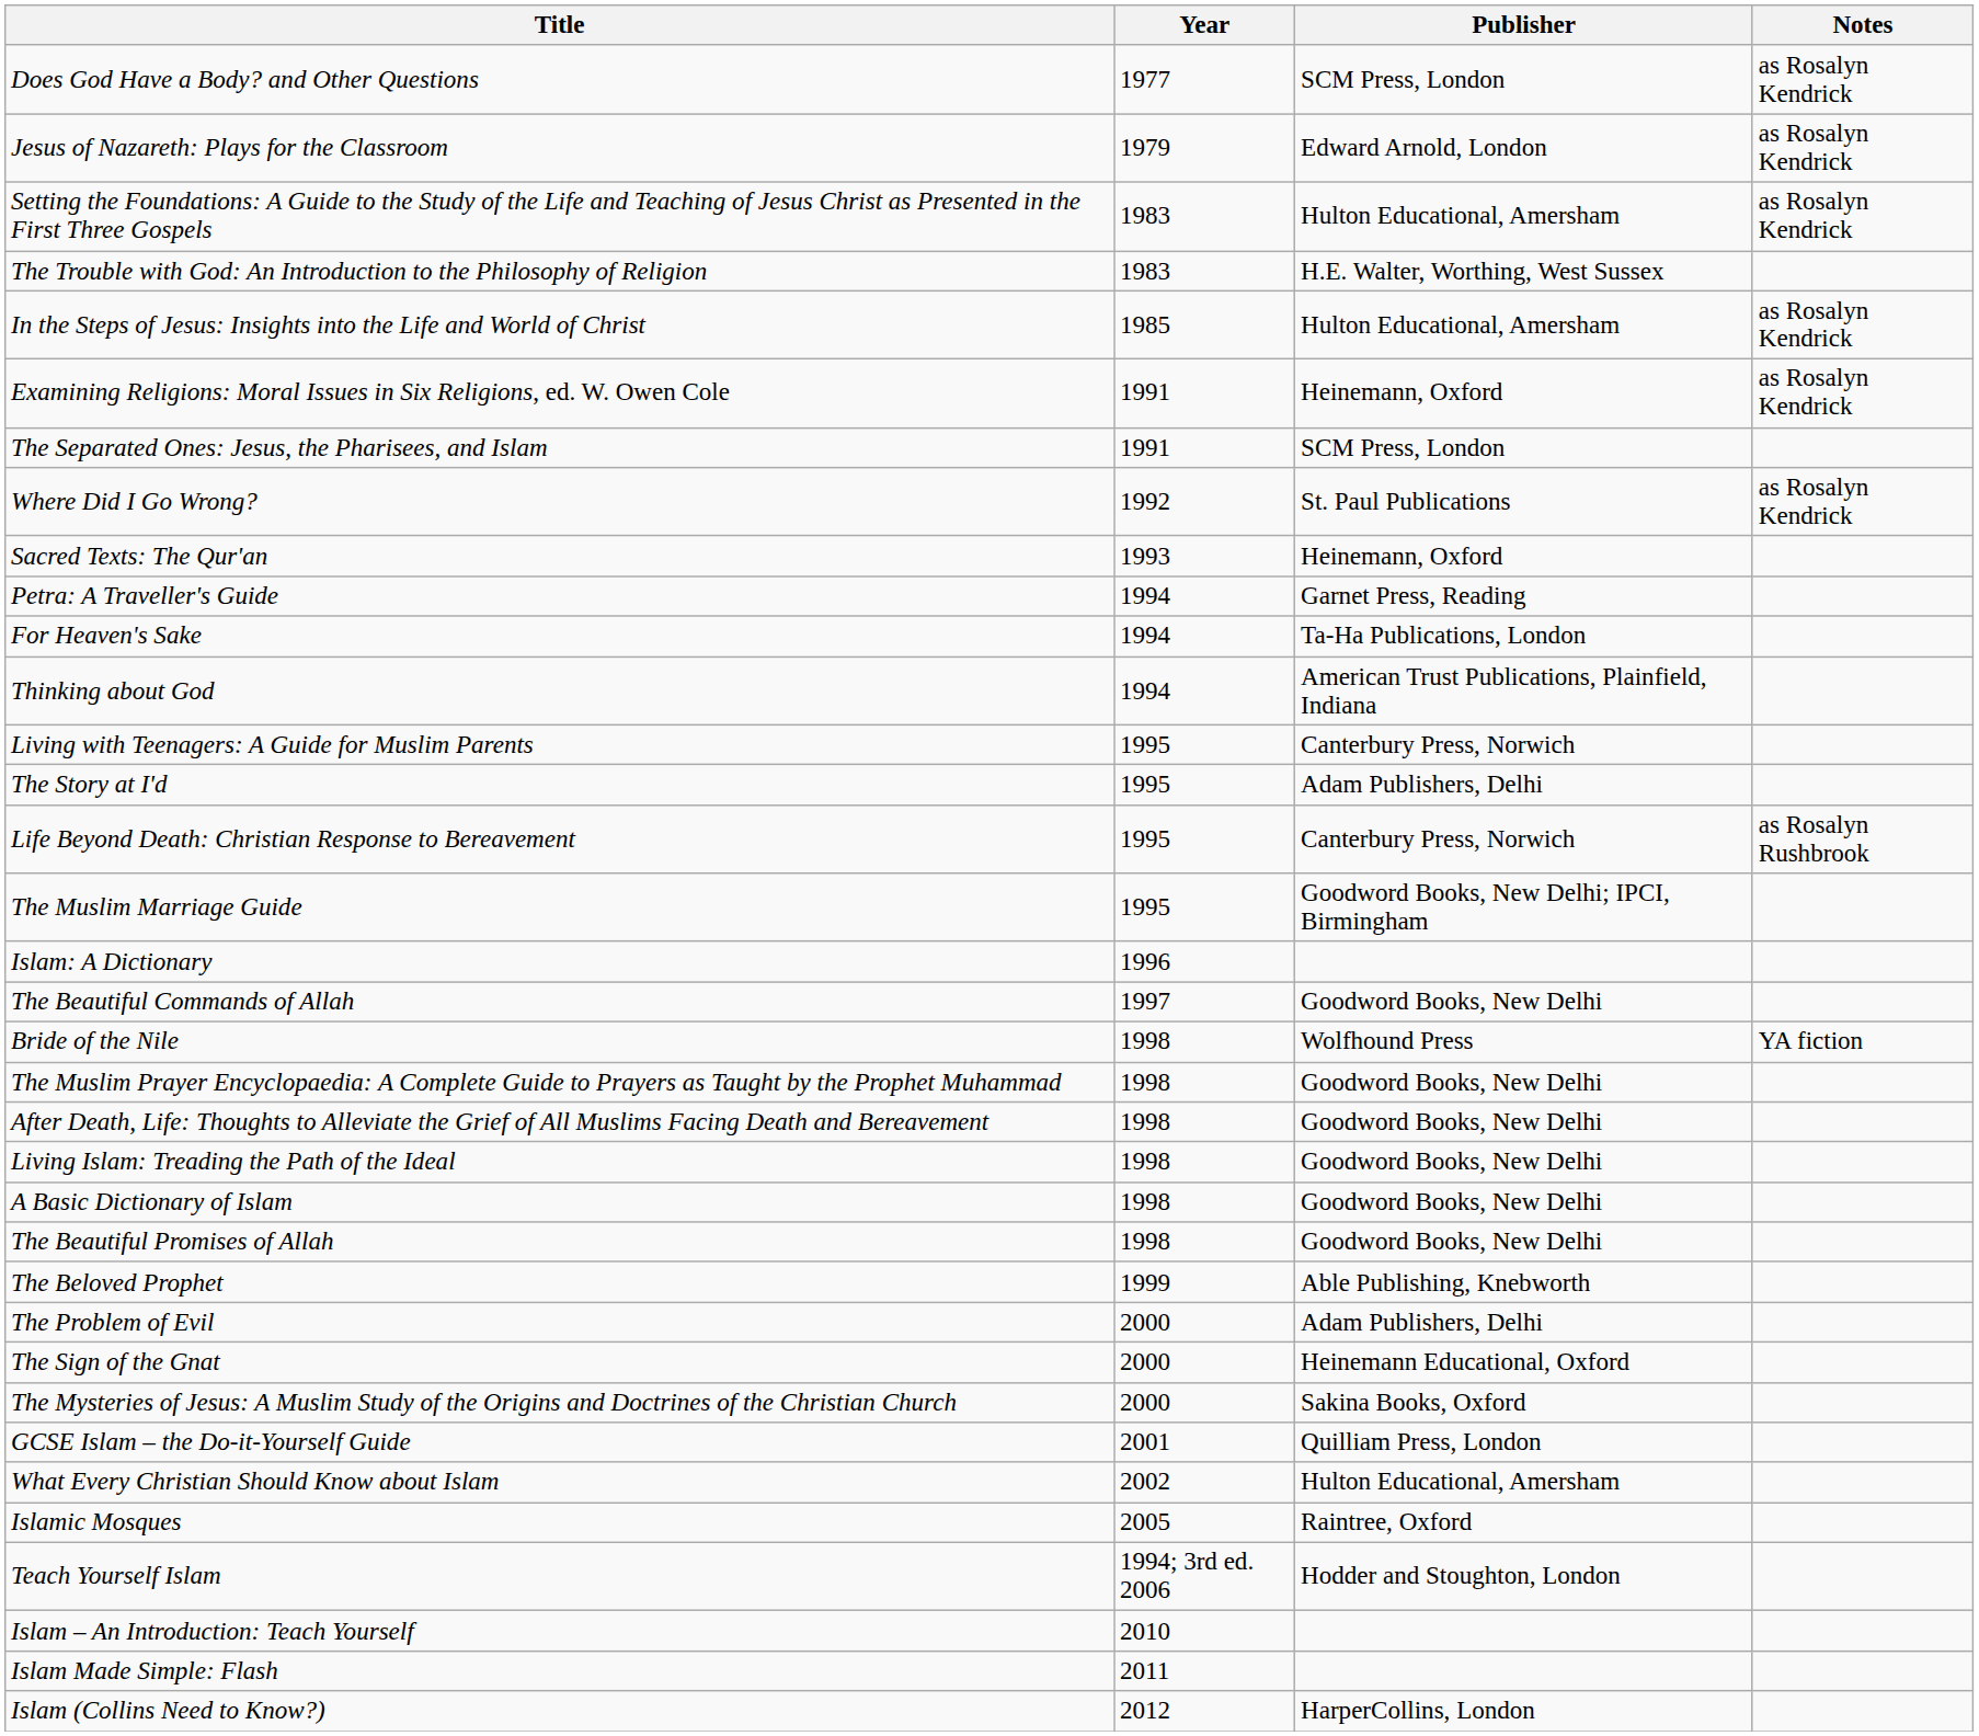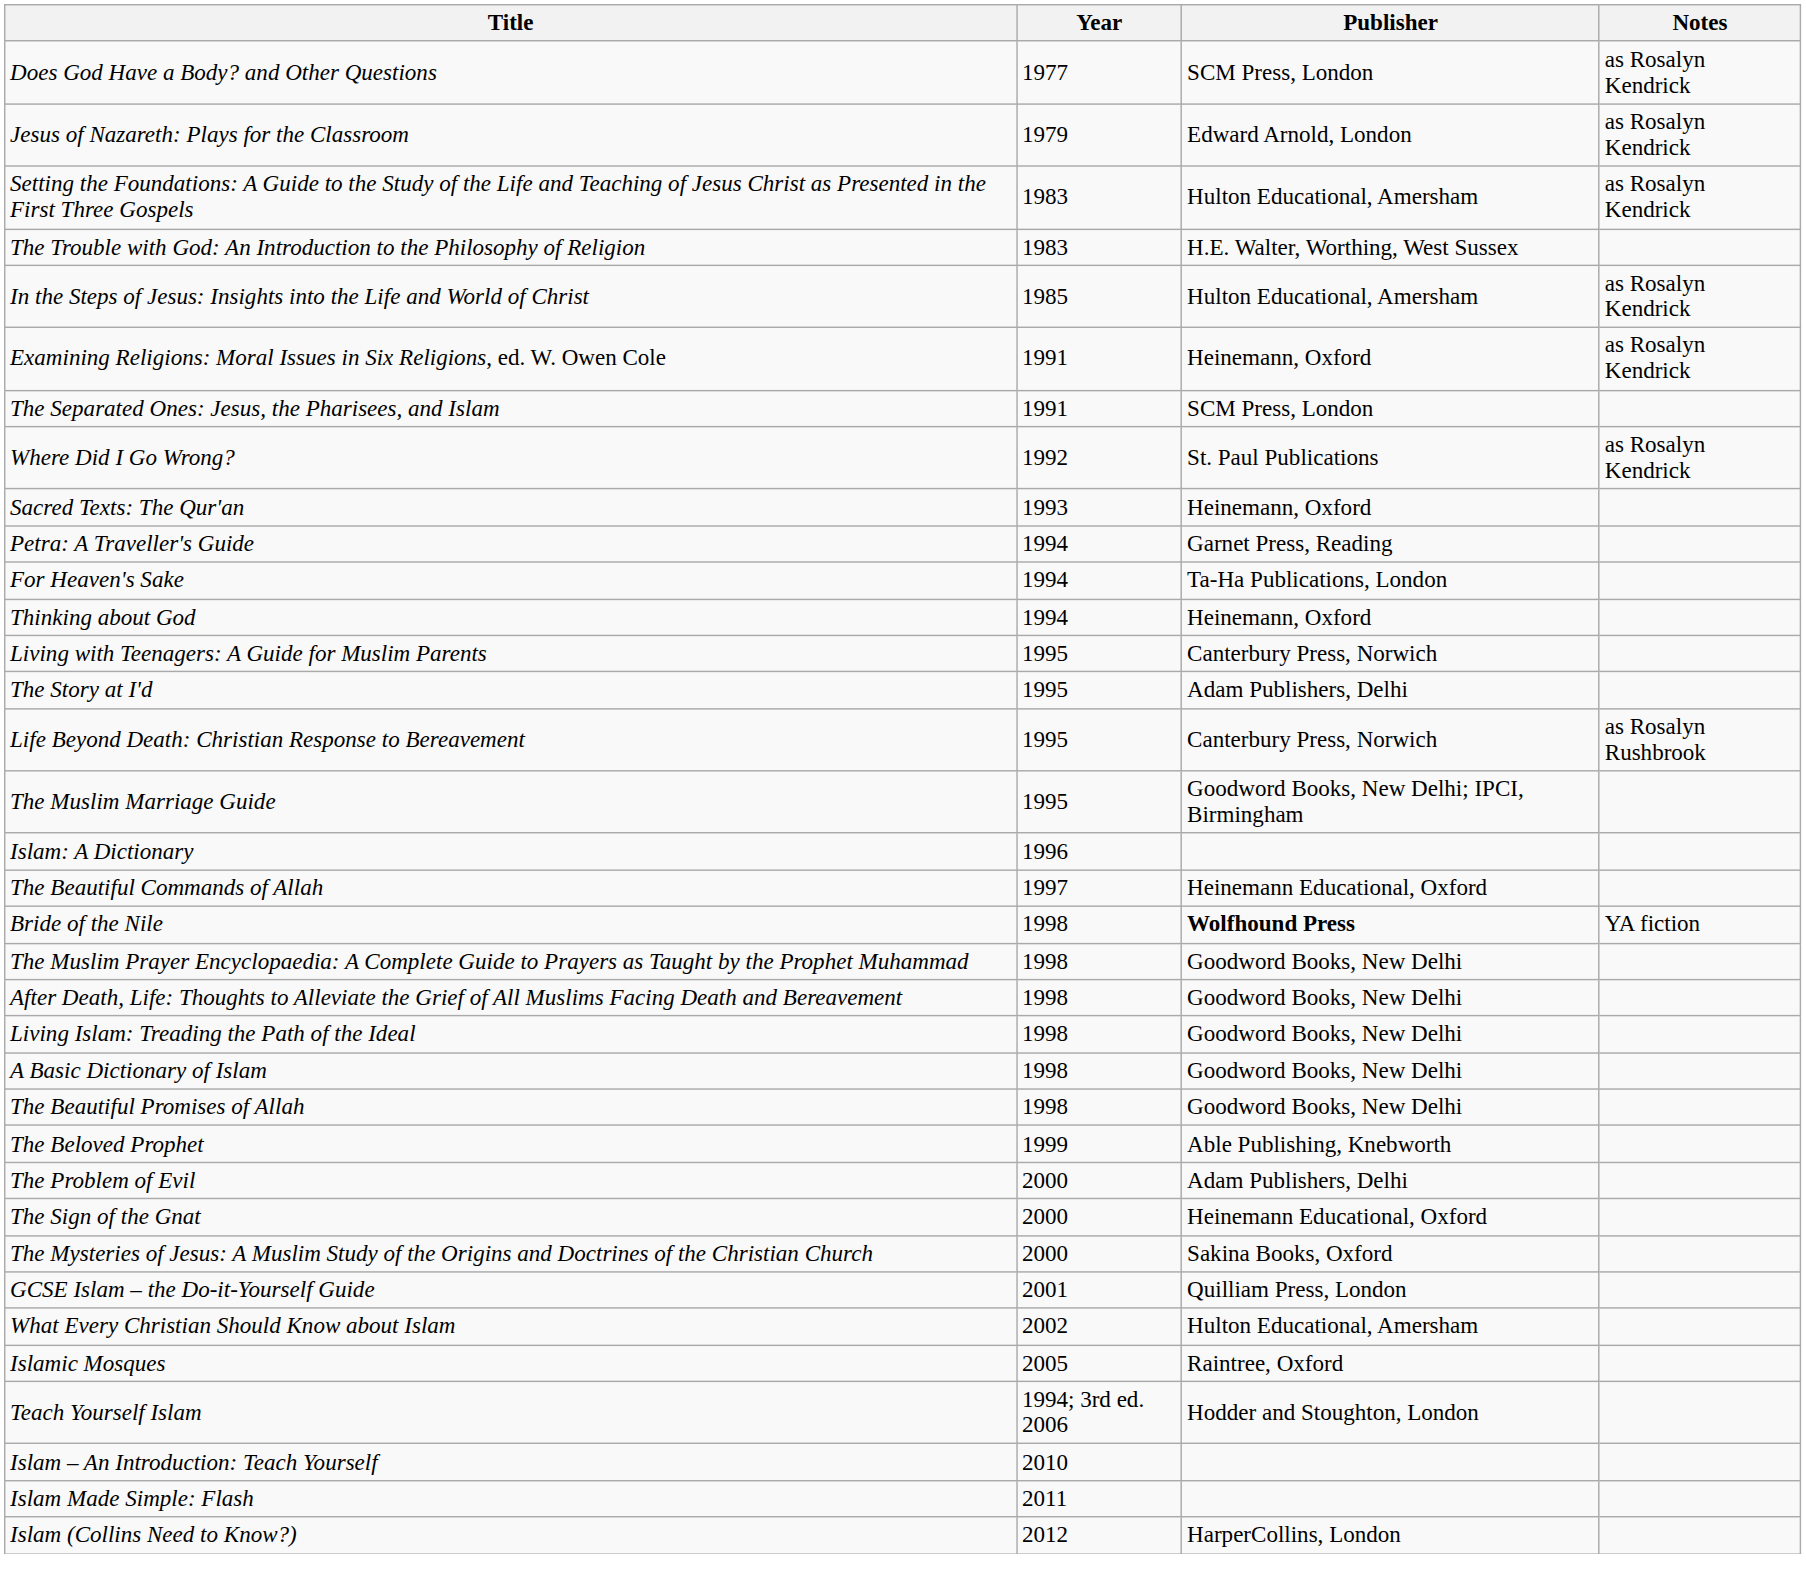 <table class="wikitable">
 <tr>
 <th>Title</th>
 <th>Year</th>
 <th>Publisher</th>
 <th>Notes</th>
 </tr>
 <tr>
 <td><em>Does God Have a Body? and Other Questions</em></td>
 <td>1977</td>
 <td>SCM Press, London</td>
 <td>as Rosalyn Kendrick</td>
 </tr>
 <tr>
 <td><em>Jesus of Nazareth: Plays for the Classroom</em></td>
 <td>1979</td>
 <td>Edward Arnold, London</td>
 <td>as Rosalyn Kendrick</td>
 </tr>
 <tr>
 <td><em>Setting the Foundations: A Guide to the Study of the Life and Teaching of Jesus Christ as Presented in the First Three Gospels</em></td>
 <td>1983</td>
 <td>Hulton Educational, Amersham</td>
 <td>as Rosalyn Kendrick</td>
 </tr>
 <tr>
 <td><em>The Trouble with God: An Introduction to the Philosophy of Religion</em></td>
 <td>1983</td>
 <td>H.E. Walter, Worthing, West Sussex</td>
 <td></td>
 </tr>
 <tr>
 <td><em>In the Steps of Jesus: Insights into the Life and World of Christ</em></td>
 <td>1985</td>
 <td>Hulton Educational, Amersham</td>
 <td>as Rosalyn Kendrick</td>
 </tr>
 <tr>
 <td><em>Examining Religions: Moral Issues in Six Religions</em>, ed. W. Owen Cole</td>
 <td>1991</td>
 <td>Heinemann, Oxford</td>
 <td>as Rosalyn Kendrick</td>
 </tr>
 <tr>
 <td><em>The Separated Ones: Jesus, the Pharisees, and Islam</em></td>
 <td>1991</td>
 <td>SCM Press, London</td>
 <td></td>
 </tr>
 <tr>
 <td><em>Where Did I Go Wrong?</em></td>
 <td>1992</td>
 <td>St. Paul Publications</td>
 <td>as Rosalyn Kendrick</td>
 </tr>
 <tr>
 <td><em>Sacred Texts: The Qur'an</em></td>
 <td>1993</td>
 <td>Heinemann, Oxford</td>
 <td></td>
 </tr>
 <tr>
 <td><em>Petra: A Traveller's Guide</em></td>
 <td>1994</td>
 <td>Garnet Press, Reading</td>
 <td></td>
 </tr>
 <tr>
 <td><em>For Heaven's Sake</em></td>
 <td>1994</td>
 <td>Ta-Ha Publications, London</td>
 <td></td>
 </tr>
 <tr>
 <td><em>Thinking about God</em></td>
 <td>1994</td>
-<td>American Trust Publications, Plainfield, Indiana</td>
+<td>Heinemann, Oxford</td>
 <td></td>
 </tr>
 <tr>
 <td><em>Living with Teenagers: A Guide for Muslim Parents</em></td>
 <td>1995</td>
 <td>Canterbury Press, Norwich</td>
 <td></td>
 </tr>
 <tr>
 <td><em>The Story at I'd</em></td>
 <td>1995</td>
 <td>Adam Publishers, Delhi</td>
 <td></td>
 </tr>
 <tr>
 <td><em>Life Beyond Death: Christian Response to Bereavement</em></td>
 <td>1995</td>
 <td>Canterbury Press, Norwich</td>
 <td>as Rosalyn Rushbrook</td>
 </tr>
 <tr>
 <td><em>The Muslim Marriage Guide</em></td>
 <td>1995</td>
 <td>Goodword Books, New Delhi; IPCI, Birmingham</td>
 <td></td>
 </tr>
 <tr>
 <td><em>Islam: A Dictionary</em></td>
 <td>1996</td>
 <td></td>
 <td></td>
 </tr>
 <tr>
 <td><em>The Beautiful Commands of Allah</em></td>
 <td>1997</td>
-<td>Goodword Books, New Delhi</td>
+<td>Heinemann Educational, Oxford</td>
 <td></td>
 </tr>
 <tr>
 <td><em>Bride of the Nile</em></td>
 <td>1998</td>
-<td>Wolfhound Press</td>
+<td><strong>Wolfhound Press</strong></td>
 <td>YA fiction</td>
 </tr>
 <tr>
 <td><em>The Muslim Prayer Encyclopaedia: A Complete Guide to Prayers as Taught by the Prophet Muhammad</em></td>
 <td>1998</td>
 <td>Goodword Books, New Delhi</td>
 <td></td>
 </tr>
 <tr>
 <td><em>After Death, Life: Thoughts to Alleviate the Grief of All Muslims Facing Death and Bereavement</em></td>
 <td>1998</td>
 <td>Goodword Books, New Delhi</td>
 <td></td>
 </tr>
 <tr>
 <td><em>Living Islam: Treading the Path of the Ideal</em></td>
 <td>1998</td>
 <td>Goodword Books, New Delhi</td>
 <td></td>
 </tr>
 <tr>
 <td><em>A Basic Dictionary of Islam</em></td>
 <td>1998</td>
 <td>Goodword Books, New Delhi</td>
 <td></td>
 </tr>
 <tr>
 <td><em>The Beautiful Promises of Allah</em></td>
 <td>1998</td>
 <td>Goodword Books, New Delhi</td>
 <td></td>
 </tr>
 <tr>
 <td><em>The Beloved Prophet</em></td>
 <td>1999</td>
 <td>Able Publishing, Knebworth</td>
 <td></td>
 </tr>
 <tr>
 <td><em>The Problem of Evil</em></td>
 <td>2000</td>
 <td>Adam Publishers, Delhi</td>
 <td></td>
 </tr>
 <tr>
 <td><em>The Sign of the Gnat</em></td>
 <td>2000</td>
 <td>Heinemann Educational, Oxford</td>
 <td></td>
 </tr>
 <tr>
 <td><em>The Mysteries of Jesus: A Muslim Study of the Origins and Doctrines of the Christian Church</em></td>
 <td>2000</td>
 <td>Sakina Books, Oxford</td>
 <td></td>
 </tr>
 <tr>
 <td><em>GCSE Islam – the Do-it-Yourself Guide</em></td>
 <td>2001</td>
 <td>Quilliam Press, London</td>
 <td></td>
 </tr>
 <tr>
 <td><em>What Every Christian Should Know about Islam</em></td>
 <td>2002</td>
 <td>Hulton Educational, Amersham</td>
 <td></td>
 </tr>
 <tr>
 <td><em>Islamic Mosques</em></td>
 <td>2005</td>
 <td>Raintree, Oxford</td>
 <td></td>
 </tr>
 <tr>
 <td><em>Teach Yourself Islam</em></td>
 <td>1994; 3rd ed. 2006</td>
 <td>Hodder and Stoughton, London</td>
 <td></td>
 </tr>
 <tr>
 <td><em>Islam – An Introduction: Teach Yourself</em></td>
 <td>2010</td>
 <td></td>
 <td></td>
 </tr>
 <tr>
 <td><em>Islam Made Simple: Flash</em></td>
 <td>2011</td>
 <td></td>
 <td></td>
 </tr>
 <tr>
 <td><em>Islam (Collins Need to Know?)</em></td>
 <td>2012</td>
 <td>HarperCollins, London</td>
 <td></td>
 </tr>
 </table>
